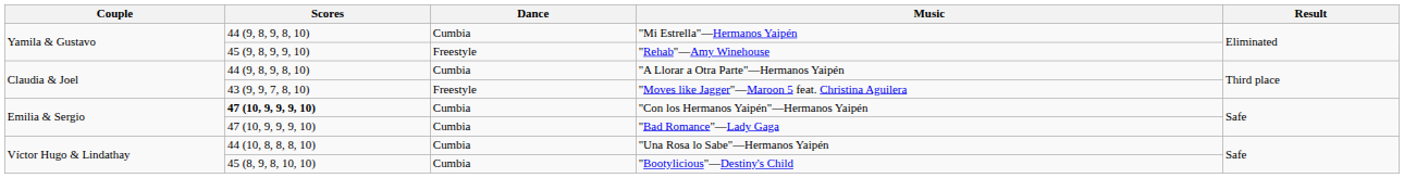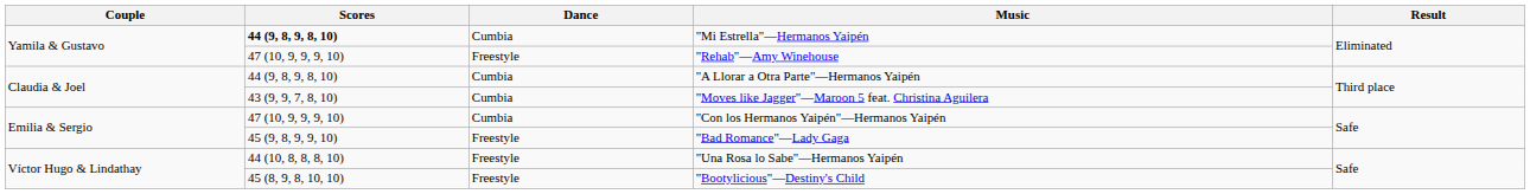 <table class="wikitable sortable" style="width:95%; white-space:nowrap">
 <tr>
 <th style="width:15%;">Couple</th>
 <th style="width:14%;">Scores</th>
 <th style="width:14%;">Dance</th>
 <th style="width:40%;">Music</th>
 <th style="width:12%;">Result</th>
 </tr>
 <tr>
 <td rowspan=2>Yamila & Gustavo</td>
-<td>44 (9, 8, 9, 8, 10)</td>
+<td><strong>44 (9, 8, 9, 8, 10)</strong></td>
 <td>Cumbia</td>
 <td>"Mi Estrella"—<a href='#'>Hermanos Yaipén</a></td>
 <td rowspan=2>Eliminated</td>
 </tr>
 <tr>
-<td>45 (9, 8, 9, 9, 10)</td>
+<td>47 (10, 9, 9, 9, 10)</td>
 <td>Freestyle</td>
 <td>"<a href='#'>Rehab</a>"—<a href='#'>Amy Winehouse</a></td>
 </tr>
 <tr>
 <td rowspan=2>Claudia & Joel</td>
 <td>44 (9, 8, 9, 8, 10)</td>
 <td>Cumbia</td>
 <td>"A Llorar a Otra Parte"—Hermanos Yaipén</td>
 <td rowspan=2>Third place</td>
 </tr>
 <tr>
 <td>43 (9, 9, 7, 8, 10)</td>
-<td>Freestyle</td>
+<td>Cumbia</td>
 <td>"<a href='#'>Moves like Jagger</a>"—<a href='#'>Maroon 5</a> feat. <a href='#'>Christina Aguilera</a></td>
 </tr>
 <tr>
 <td rowspan=2>Emilia & Sergio</td>
-<td><strong>47 (10, 9, 9, 9, 10)</strong></td>
+<td>47 (10, 9, 9, 9, 10)</td>
 <td>Cumbia</td>
 <td>"Con los Hermanos Yaipén"—Hermanos Yaipén</td>
 <td rowspan=2>Safe</td>
 </tr>
 <tr>
-<td>47 (10, 9, 9, 9, 10)</td>
-<td>Cumbia</td>
+<td>45 (9, 8, 9, 9, 10)</td>
+<td>Freestyle</td>
 <td>"<a href='#'>Bad Romance</a>"—<a href='#'>Lady Gaga</a></td>
 </tr>
 <tr>
 <td rowspan=2>Víctor Hugo & Lindathay</td>
 <td>44 (10, 8, 8, 8, 10)</td>
-<td>Cumbia</td>
+<td>Freestyle</td>
 <td>"Una Rosa lo Sabe"—Hermanos Yaipén</td>
 <td rowspan=2>Safe</td>
 </tr>
 <tr>
 <td>45 (8, 9, 8, 10, 10)</td>
-<td>Cumbia</td>
+<td>Freestyle</td>
 <td>"<a href='#'>Bootylicious</a>"—<a href='#'>Destiny's Child</a></td>
 </tr>
 </table>
